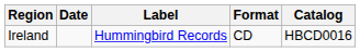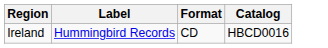 <table class="wikitable">
 <tr>
 <th>Region</th>
-<th>Date</th>
 <th>Label</th>
 <th>Format</th>
 <th>Catalog</th>
 </tr>
 <tr>
 <td rowspan="1">Ireland</td>
-<td rowspan="1"></td>
 <td rowspan="1"><a href='#'>Hummingbird Records</a></td>
 <td>CD</td>
 <td>HBCD0016</td>
 </tr>
 </table>
